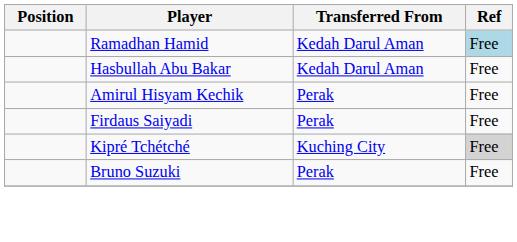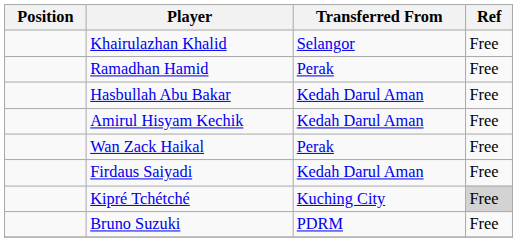 <table class="wikitable sortable" style="width:80%; font-size:100%; text-align:left;">
 <tr>
 <th>Position</th>
 <th>Player</th>
 <th>Transferred From</th>
 <th>Ref</th>
 </tr>
 <tr>
 <td></td>
+<td> <a href='#'>Khairulazhan Khalid</a></td>
+<td> <a href='#'>Selangor</a></td>
+<td>Free</td>
+</tr>
+<tr>
+<td></td>
 <td> <a href='#'>Ramadhan Hamid</a></td>
-<td> <a href='#'>Kedah Darul Aman</a></td>
-<td style="background: lightblue;">Free</td>
+<td> <a href='#'>Perak</a></td>
+<td>Free</td>
 </tr>
 <tr>
 <td></td>
 <td> <a href='#'>Hasbullah Abu Bakar</a></td>
 <td> <a href='#'>Kedah Darul Aman</a></td>
 <td>Free</td>
 </tr>
 <tr>
 <td></td>
 <td> <a href='#'>Amirul Hisyam Kechik</a></td>
+<td> <a href='#'>Kedah Darul Aman</a></td>
+<td>Free</td>
+</tr>
+<tr>
+<td></td>
+<td> <a href='#'>Wan Zack Haikal</a></td>
 <td> <a href='#'>Perak</a></td>
 <td>Free</td>
 </tr>
 <tr>
 <td></td>
 <td> <a href='#'>Firdaus Saiyadi</a></td>
-<td> <a href='#'>Perak</a></td>
+<td> <a href='#'>Kedah Darul Aman</a></td>
 <td>Free</td>
 </tr>
 <tr>
 <td></td>
 <td> <a href='#'>Kipré Tchétché</a></td>
 <td> <a href='#'>Kuching City</a></td>
 <td style="background: lightgrey;">Free</td>
 </tr>
 <tr>
 <td></td>
 <td> <a href='#'>Bruno Suzuki</a></td>
-<td> <a href='#'>Perak</a></td>
+<td> <a href='#'>PDRM</a></td>
 <td>Free</td>
 </tr>
 <tr>
 </tr>
 </table>
